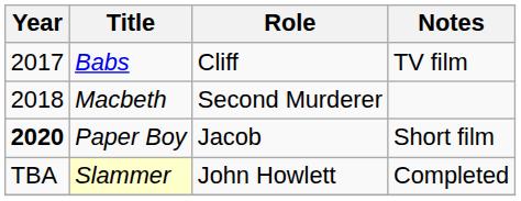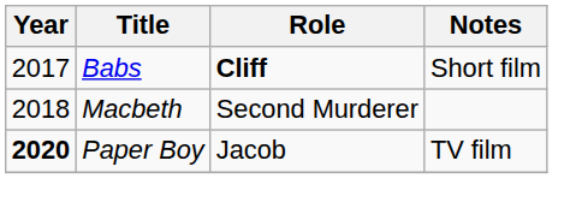 <table class = "wikitable sortable">
 <tr>
 <th>Year</th>
 <th>Title</th>
 <th>Role</th>
 <th>Notes</th>
 </tr>
 <tr>
 <td>2017</td>
 <td><em><a href='#'>Babs</a></em></td>
-<td>Cliff</td>
-<td>TV film</td>
+<td><strong>Cliff</strong></td>
+<td>Short film</td>
 </tr>
 <tr>
 <td>2018</td>
 <td><em>Macbeth</em></td>
 <td>Second Murderer</td>
 <td></td>
 </tr>
 <tr>
 <td><strong>2020</strong></td>
 <td><em>Paper Boy</em></td>
 <td>Jacob</td>
-<td>Short film</td>
-</tr>
-<tr>
-<td>TBA</td>
-<td style="background:#FFFFCC;"><em>Slammer</em></td>
-<td>John Howlett</td>
-<td>Completed</td>
+<td>TV film</td>
 </tr>
 <tr>
 </tr>
 </table>
